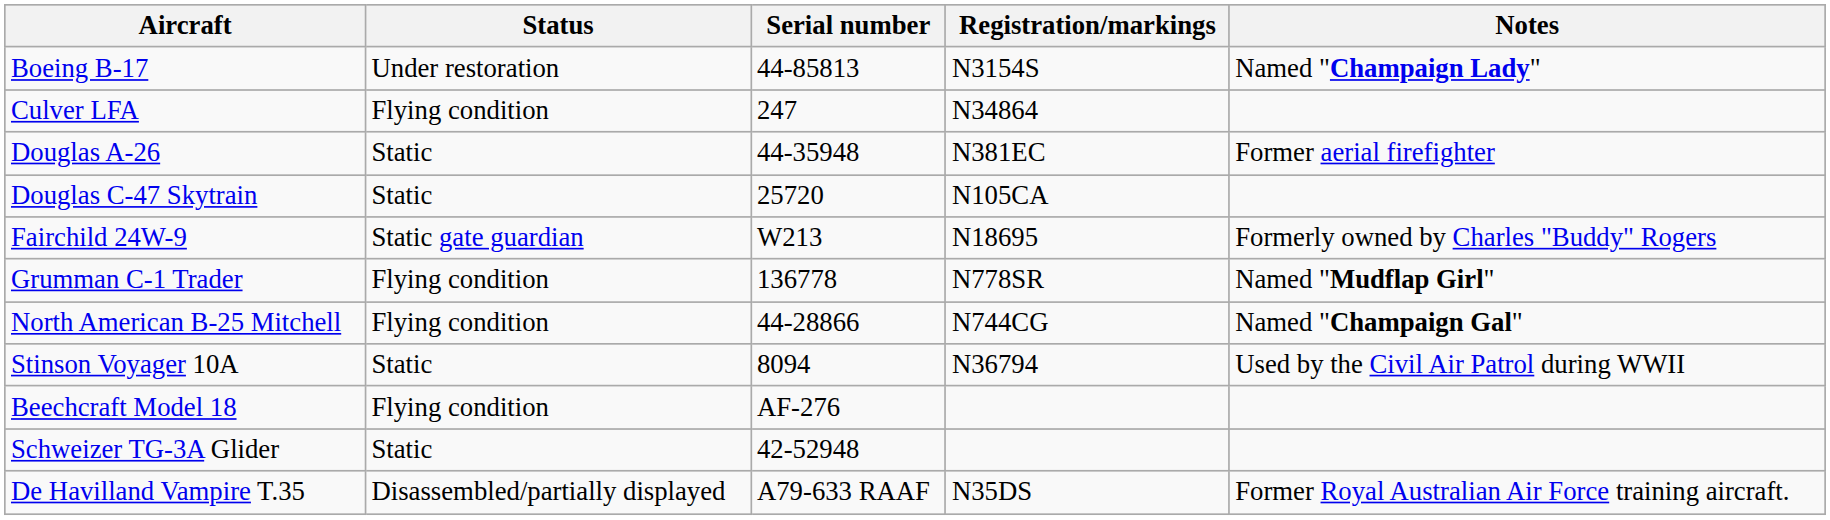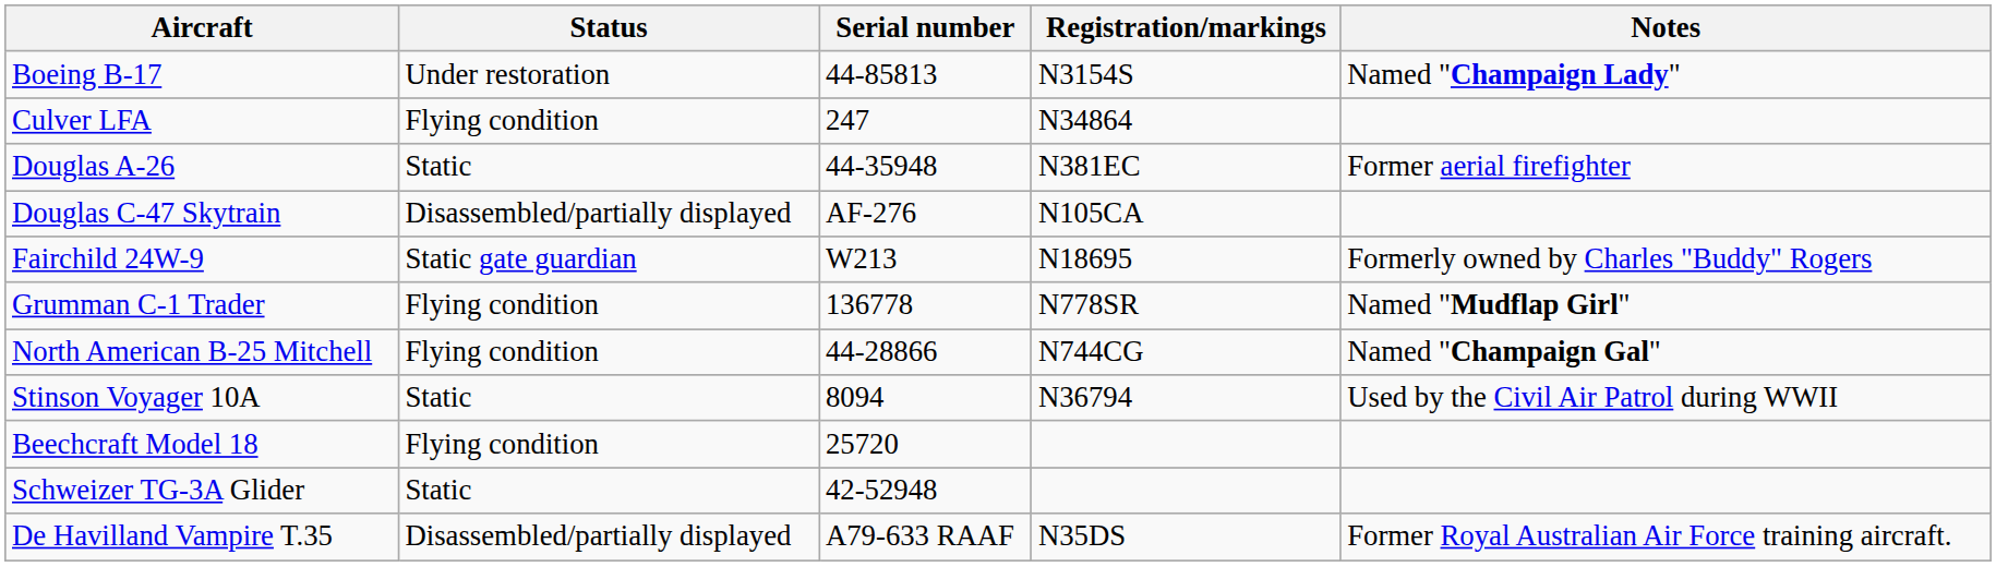 <table class="wikitable sortable" style="width:55%">
 <tr>
 <th>Aircraft</th>
 <th>Status</th>
 <th>Serial number</th>
 <th>Registration/markings</th>
 <th>Notes</th>
 </tr>
 <tr>
 <td><a href='#'>Boeing B-17</a></td>
 <td>Under restoration</td>
 <td>44-85813</td>
 <td>N3154S</td>
 <td>Named "<strong><a href='#'>Champaign Lady</a></strong>"</td>
 </tr>
 <tr>
 <td><a href='#'>Culver LFA</a></td>
 <td>Flying condition</td>
 <td>247</td>
 <td>N34864</td>
 <td></td>
 </tr>
 <tr>
 <td><a href='#'>Douglas A-26</a></td>
 <td>Static</td>
 <td>44-35948</td>
 <td>N381EC</td>
 <td>Former <a href='#'>aerial firefighter</a></td>
 </tr>
 <tr>
 <td><a href='#'>Douglas C-47 Skytrain</a></td>
-<td>Static</td>
-<td>25720</td>
+<td>Disassembled/partially displayed</td>
+<td>AF-276</td>
 <td>N105CA</td>
 <td></td>
 </tr>
 <tr>
 <td><a href='#'>Fairchild 24W-9</a></td>
 <td>Static <a href='#'>gate guardian</a></td>
 <td>W213</td>
 <td>N18695</td>
 <td>Formerly owned by <a href='#'>Charles "Buddy" Rogers</a></td>
 </tr>
 <tr>
 <td><a href='#'>Grumman C-1 Trader</a></td>
 <td>Flying condition</td>
 <td>136778</td>
 <td>N778SR</td>
 <td>Named "<strong>Mudflap Girl</strong>"</td>
 </tr>
 <tr>
 <td><a href='#'>North American B-25 Mitchell</a></td>
 <td>Flying condition</td>
 <td>44-28866</td>
 <td>N744CG</td>
 <td>Named "<strong>Champaign Gal</strong>"</td>
 </tr>
 <tr>
 <td><a href='#'>Stinson Voyager</a> 10A</td>
 <td>Static</td>
 <td>8094</td>
 <td>N36794</td>
 <td>Used by the <a href='#'>Civil Air Patrol</a> during WWII</td>
 </tr>
 <tr>
 <td><a href='#'>Beechcraft Model 18</a></td>
 <td>Flying condition</td>
-<td>AF-276</td>
+<td>25720</td>
 <td></td>
 <td></td>
 </tr>
 <tr>
 <td><a href='#'>Schweizer TG-3A</a> Glider</td>
 <td>Static</td>
 <td>42-52948</td>
 <td></td>
 <td></td>
 </tr>
 <tr>
 <td><a href='#'>De Havilland Vampire</a> T.35</td>
 <td>Disassembled/partially displayed</td>
 <td>A79-633 RAAF</td>
 <td>N35DS</td>
 <td>Former <a href='#'>Royal Australian Air Force</a> training aircraft.</td>
 </tr>
 </table>
